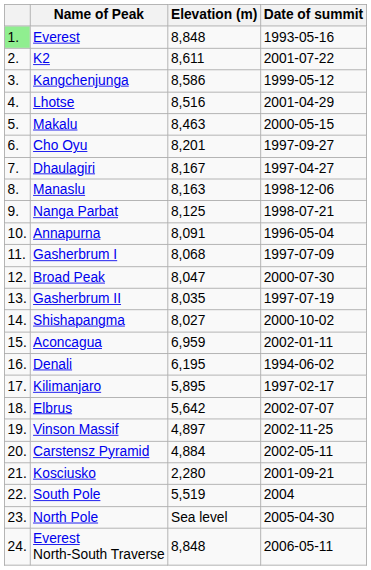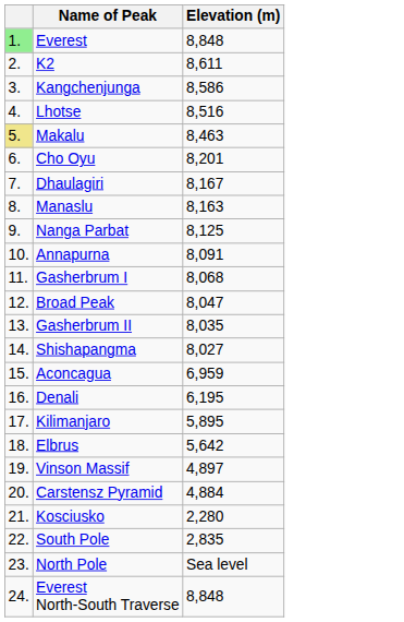 <table class="wikitable">
 <tr>
 <th></th>
 <th>Name of Peak</th>
 <th>Elevation (m)</th>
-<th>Date of summit</th>
 </tr>
 <tr>
 <td style="background: lightgreen;">1.</td>
 <td><a href='#'>Everest</a></td>
 <td>8,848</td>
-<td>1993-05-16</td>
 </tr>
 <tr>
 <td>2.</td>
 <td><a href='#'>K2</a></td>
 <td>8,611</td>
-<td>2001-07-22</td>
 </tr>
 <tr>
 <td>3.</td>
 <td><a href='#'>Kangchenjunga</a></td>
 <td>8,586</td>
-<td>1999-05-12</td>
 </tr>
 <tr>
 <td>4.</td>
 <td><a href='#'>Lhotse</a></td>
 <td>8,516</td>
-<td>2001-04-29</td>
 </tr>
 <tr>
-<td>5.</td>
+<td style="background: khaki;">5.</td>
 <td><a href='#'>Makalu</a></td>
 <td>8,463</td>
-<td>2000-05-15</td>
 </tr>
 <tr>
 <td>6.</td>
 <td><a href='#'>Cho Oyu</a></td>
 <td>8,201</td>
-<td>1997-09-27</td>
 </tr>
 <tr>
 <td>7.</td>
 <td><a href='#'>Dhaulagiri</a></td>
 <td>8,167</td>
-<td>1997-04-27</td>
 </tr>
 <tr>
 <td>8.</td>
 <td><a href='#'>Manaslu</a></td>
 <td>8,163</td>
-<td>1998-12-06</td>
 </tr>
 <tr>
 <td>9.</td>
 <td><a href='#'>Nanga Parbat</a></td>
 <td>8,125</td>
-<td>1998-07-21</td>
 </tr>
 <tr>
 <td>10.</td>
 <td><a href='#'>Annapurna</a></td>
 <td>8,091</td>
-<td>1996-05-04</td>
 </tr>
 <tr>
 <td>11.</td>
 <td><a href='#'>Gasherbrum I</a></td>
 <td>8,068</td>
-<td>1997-07-09</td>
 </tr>
 <tr>
 <td>12.</td>
 <td><a href='#'>Broad Peak</a></td>
 <td>8,047</td>
-<td>2000-07-30</td>
 </tr>
 <tr>
 <td>13.</td>
 <td><a href='#'>Gasherbrum II</a></td>
 <td>8,035</td>
-<td>1997-07-19</td>
 </tr>
 <tr>
 <td>14.</td>
 <td><a href='#'>Shishapangma</a></td>
 <td>8,027</td>
-<td>2000-10-02</td>
 </tr>
 <tr>
 <td>15.</td>
 <td><a href='#'>Aconcagua</a></td>
 <td>6,959</td>
-<td>2002-01-11</td>
 </tr>
 <tr>
 <td>16.</td>
 <td><a href='#'>Denali</a></td>
 <td>6,195</td>
-<td>1994-06-02</td>
 </tr>
 <tr>
 <td>17.</td>
 <td><a href='#'>Kilimanjaro</a></td>
 <td>5,895</td>
-<td>1997-02-17</td>
 </tr>
 <tr>
 <td>18.</td>
 <td><a href='#'>Elbrus</a></td>
 <td>5,642</td>
-<td>2002-07-07</td>
 </tr>
 <tr>
 <td>19.</td>
 <td><a href='#'>Vinson Massif</a></td>
 <td>4,897</td>
-<td>2002-11-25</td>
 </tr>
 <tr>
 <td>20.</td>
 <td><a href='#'>Carstensz Pyramid</a></td>
 <td>4,884</td>
-<td>2002-05-11</td>
 </tr>
 <tr>
 <td>21.</td>
 <td><a href='#'>Kosciusko</a></td>
 <td>2,280</td>
-<td>2001-09-21</td>
 </tr>
 <tr>
 <td>22.</td>
 <td><a href='#'>South Pole</a></td>
-<td>5,519</td>
-<td>2004</td>
+<td>2,835</td>
 </tr>
 <tr>
 <td>23.</td>
 <td><a href='#'>North Pole</a></td>
 <td>Sea level</td>
-<td>2005-04-30</td>
 </tr>
 <tr>
 <td>24.</td>
 <td><a href='#'>Everest</a><br> North-South Traverse</td>
 <td>8,848</td>
-<td>2006-05-11</td>
 </tr>
 </table>
